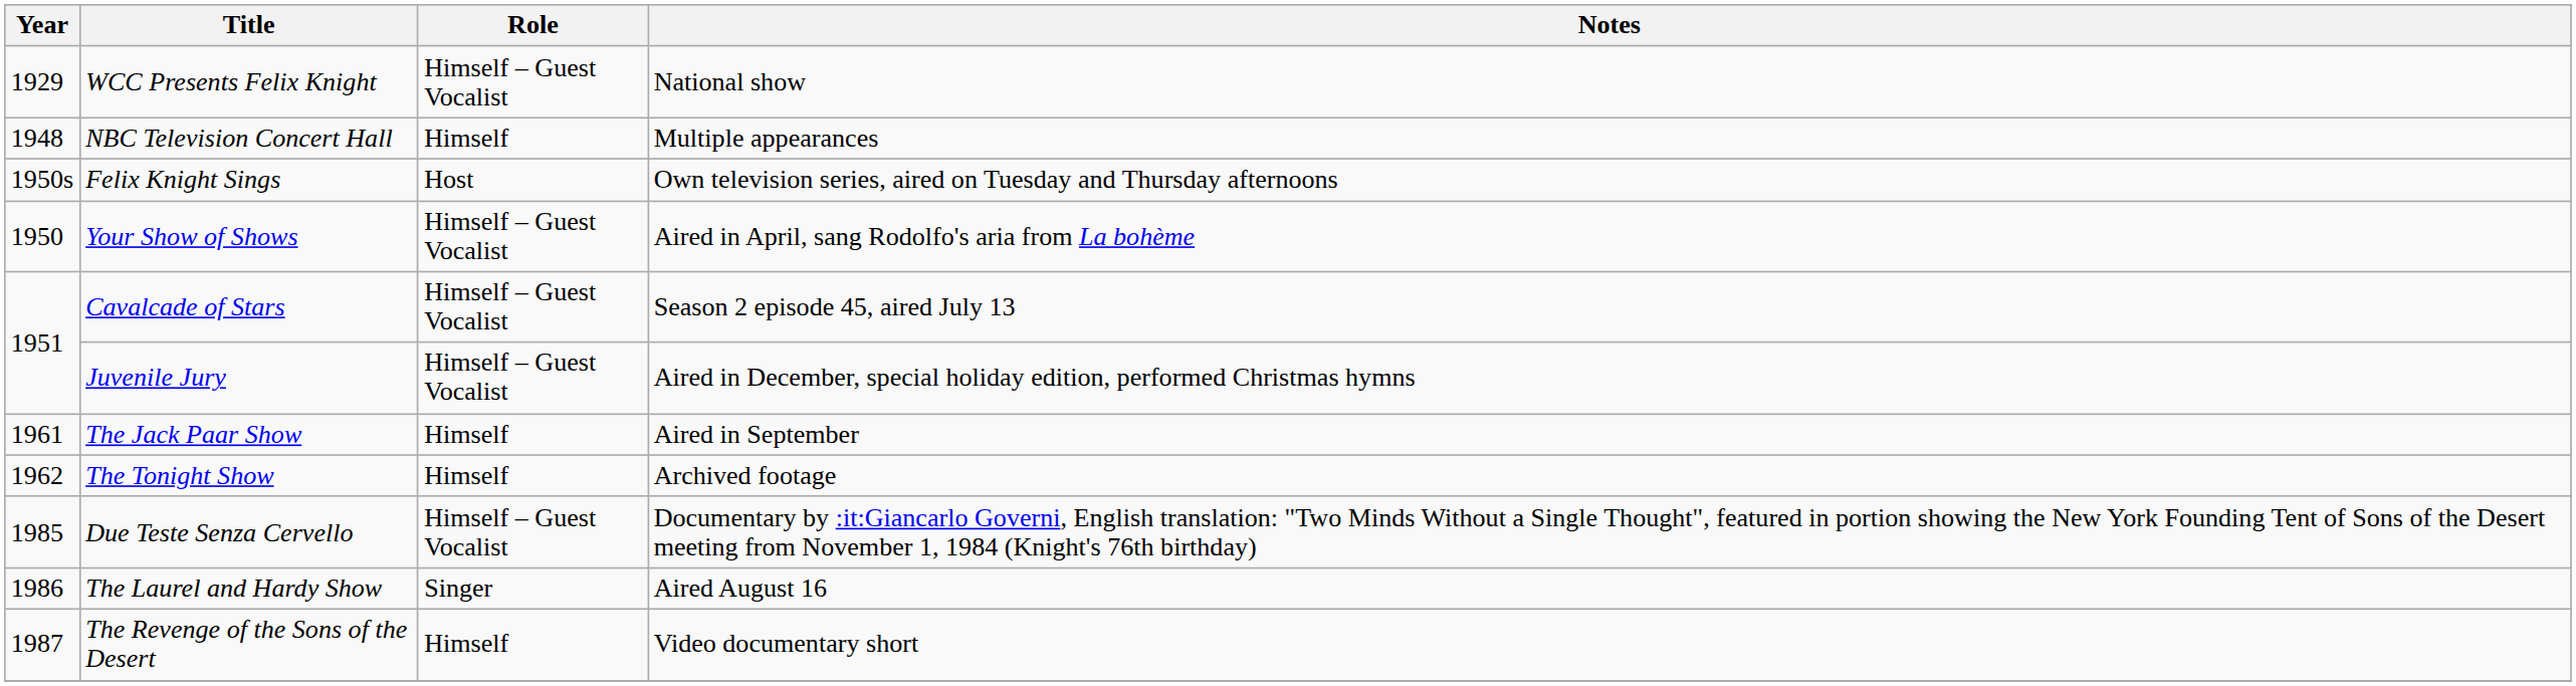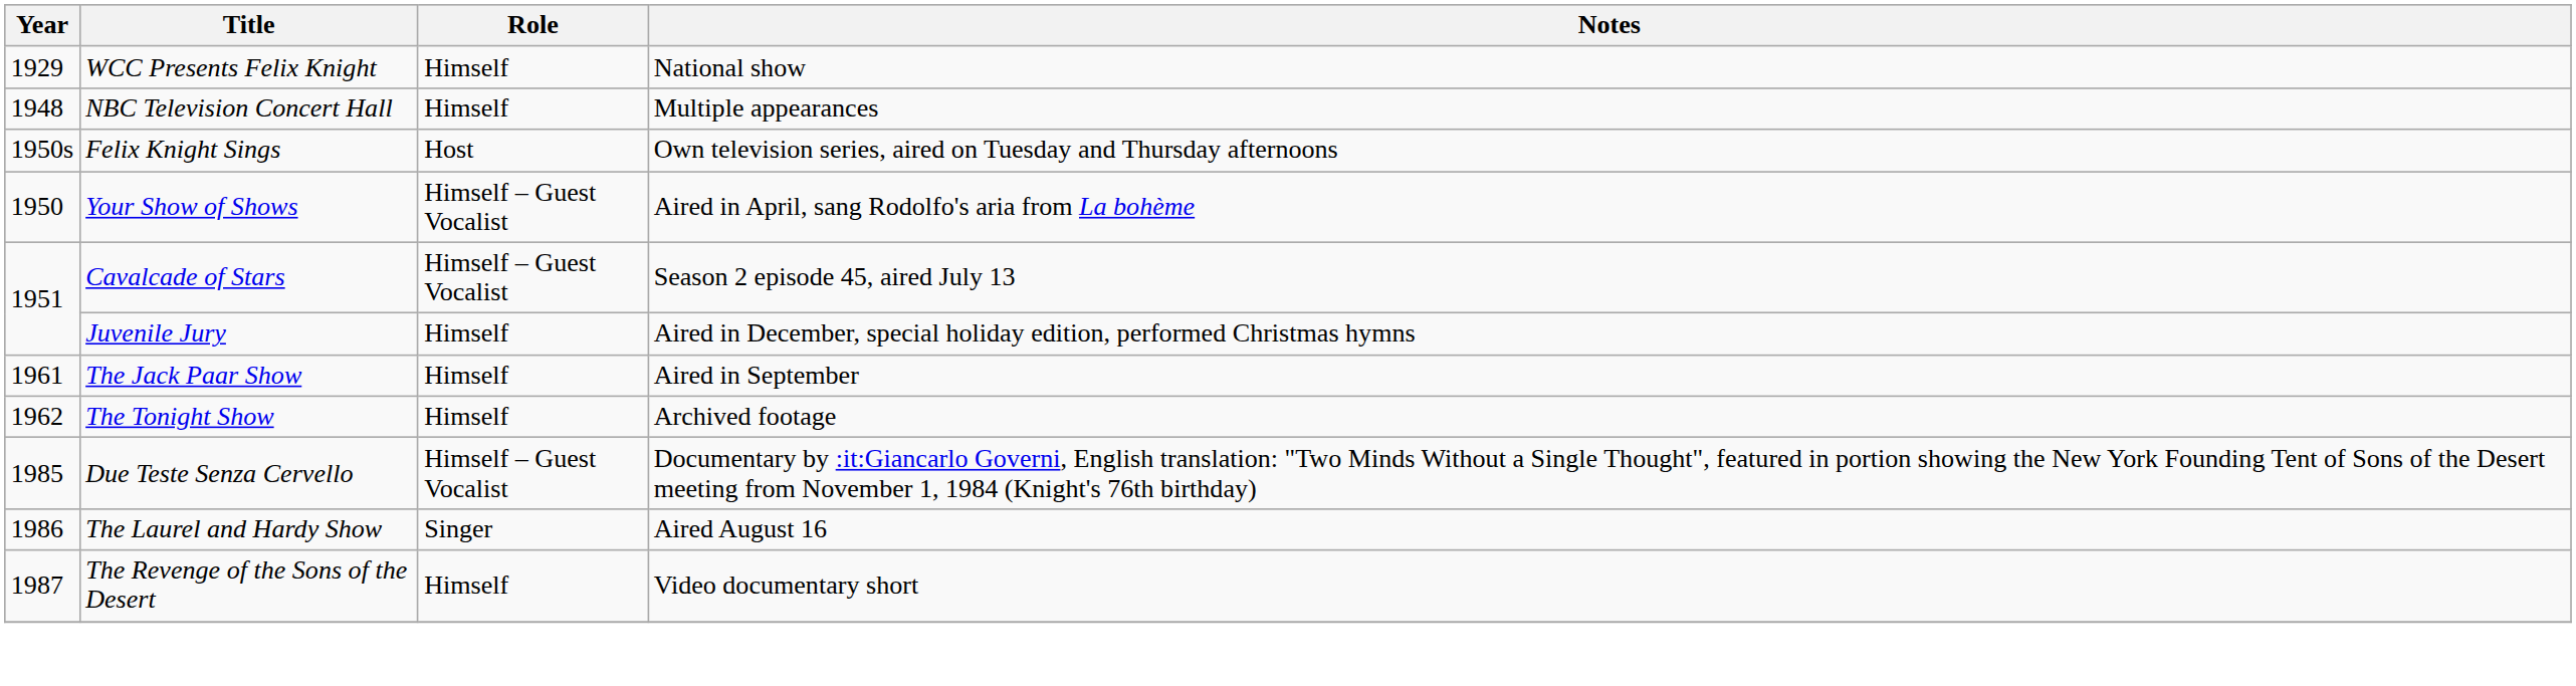 <table class="wikitable sortable">
 <tr>
 <th>Year</th>
 <th>Title</th>
 <th>Role</th>
 <th class="unsortable">Notes</th>
 </tr>
 <tr>
 <td>1929</td>
 <td><em>WCC Presents Felix Knight</em></td>
-<td>Himself – Guest Vocalist</td>
+<td>Himself</td>
 <td>National show</td>
 </tr>
 <tr>
 <td>1948</td>
 <td><em>NBC Television Concert Hall</em></td>
 <td>Himself</td>
 <td>Multiple appearances</td>
 </tr>
 <tr>
 <td>1950s</td>
 <td><em>Felix Knight Sings</em></td>
 <td>Host</td>
 <td>Own television series, aired on Tuesday and Thursday afternoons</td>
 </tr>
 <tr>
 <td>1950</td>
 <td><em><a href='#'>Your Show of Shows</a></em></td>
 <td>Himself – Guest Vocalist</td>
 <td>Aired in April, sang Rodolfo's aria from <em><a href='#'>La bohème</a></em></td>
 </tr>
 <tr>
 <td rowspan=2>1951</td>
 <td><em><a href='#'>Cavalcade of Stars</a></em></td>
 <td>Himself – Guest Vocalist</td>
 <td>Season 2 episode 45, aired July 13</td>
 </tr>
 <tr>
 <td><em><a href='#'>Juvenile Jury</a></em></td>
-<td>Himself – Guest Vocalist</td>
+<td>Himself</td>
 <td>Aired in December, special holiday edition, performed Christmas hymns</td>
 </tr>
 <tr>
 <td>1961</td>
 <td><em><a href='#'>The Jack Paar Show</a></em></td>
 <td>Himself</td>
 <td>Aired in September</td>
 </tr>
 <tr>
 <td>1962</td>
 <td><em><a href='#'>The Tonight Show</a></em></td>
 <td>Himself</td>
 <td>Archived footage</td>
 </tr>
 <tr>
 <td rowspan=1>1985</td>
 <td><em>Due Teste Senza Cervello</em></td>
 <td>Himself – Guest Vocalist</td>
 <td>Documentary by <a href='#'>:it:Giancarlo Governi</a>, English translation: "Two Minds Without a Single Thought", featured in portion showing the New York Founding Tent of Sons of the Desert meeting from November 1, 1984 (Knight's 76th birthday)</td>
 </tr>
 <tr>
 <td>1986</td>
 <td><em>The Laurel and Hardy Show</em></td>
 <td>Singer</td>
 <td>Aired August 16</td>
 </tr>
 <tr>
 <td>1987</td>
 <td><em>The Revenge of the Sons of the Desert</em></td>
 <td>Himself</td>
 <td>Video documentary short</td>
 </tr>
 <tr>
 </tr>
 </table>
